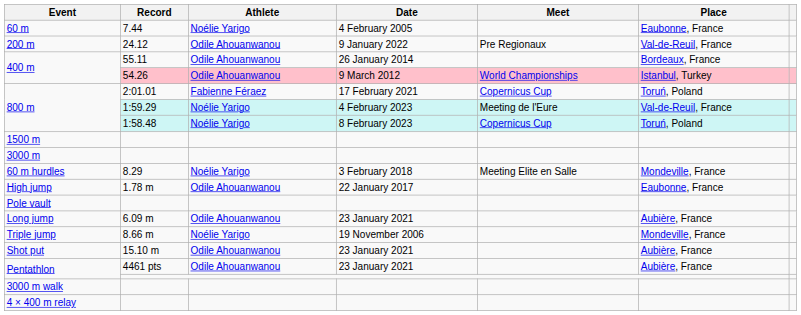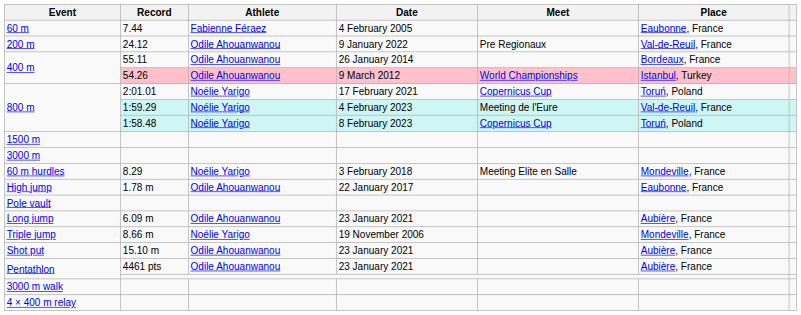 <table class="wikitable" style="font-size:95%; width: 95%;">
 <tr>
 <th>Event</th>
 <th>Record</th>
 <th>Athlete</th>
 <th>Date</th>
 <th>Meet</th>
 <th>Place</th>
 <th></th>
 </tr>
 <tr>
 <td><a href='#'>60 m</a></td>
 <td>7.44</td>
-<td><a href='#'>Noélie Yarigo</a></td>
+<td><a href='#'>Fabienne Féraez</a></td>
 <td>4 February 2005</td>
 <td></td>
 <td><a href='#'>Eaubonne</a>, France</td>
 <td></td>
 </tr>
 <tr>
 <td><a href='#'>200 m</a></td>
 <td>24.12</td>
 <td><a href='#'>Odile Ahouanwanou</a></td>
 <td>9 January 2022</td>
 <td>Pre Regionaux</td>
 <td><a href='#'>Val-de-Reuil</a>, France</td>
 <td></td>
 </tr>
 <tr>
 <td rowspan=2><a href='#'>400 m</a></td>
 <td>55.11</td>
 <td><a href='#'>Odile Ahouanwanou</a></td>
 <td>26 January 2014</td>
 <td></td>
 <td><a href='#'>Bordeaux</a>, France</td>
 <td></td>
 </tr>
 <tr style="background:pink">
 <td>54.26 </td>
 <td><a href='#'>Odile Ahouanwanou</a></td>
 <td>9 March 2012</td>
 <td><a href='#'>World Championships</a></td>
 <td><a href='#'>Istanbul</a>, Turkey</td>
 <td></td>
 </tr>
 <tr>
 <td rowspan=3><a href='#'>800 m</a></td>
 <td>2:01.01</td>
-<td><a href='#'>Fabienne Féraez</a></td>
+<td><a href='#'>Noélie Yarigo</a></td>
 <td>17 February 2021</td>
 <td><a href='#'>Copernicus Cup</a></td>
 <td><a href='#'>Toruń</a>, Poland</td>
 <td></td>
 </tr>
 <tr bgcolor=#CEF6F5>
 <td>1:59.29</td>
 <td><a href='#'>Noélie Yarigo</a></td>
 <td>4 February 2023</td>
 <td>Meeting de l'Eure</td>
 <td><a href='#'>Val-de-Reuil</a>, France</td>
 <td></td>
 </tr>
 <tr bgcolor=#CEF6F5>
 <td>1:58.48</td>
 <td><a href='#'>Noélie Yarigo</a></td>
 <td>8 February 2023</td>
 <td><a href='#'>Copernicus Cup</a></td>
 <td><a href='#'>Toruń</a>, Poland</td>
 <td></td>
 </tr>
 <tr>
 <td><a href='#'>1500 m</a></td>
 <td></td>
 <td></td>
 <td></td>
 <td></td>
 <td></td>
 <td></td>
 </tr>
 <tr>
 <td><a href='#'>3000 m</a></td>
 <td></td>
 <td></td>
 <td></td>
 <td></td>
 <td></td>
 <td></td>
 </tr>
 <tr>
 <td><a href='#'>60 m hurdles</a></td>
 <td>8.29</td>
 <td><a href='#'>Noélie Yarigo</a></td>
 <td>3 February 2018</td>
 <td>Meeting Elite en Salle</td>
 <td><a href='#'>Mondeville</a>, France</td>
 <td></td>
 </tr>
 <tr>
 <td><a href='#'>High jump</a></td>
 <td>1.78 m </td>
 <td><a href='#'>Odile Ahouanwanou</a></td>
 <td>22 January 2017</td>
 <td></td>
 <td><a href='#'>Eaubonne</a>, France</td>
 <td></td>
 </tr>
 <tr>
 <td><a href='#'>Pole vault</a></td>
 <td></td>
 <td></td>
 <td></td>
 <td></td>
 <td></td>
 <td></td>
 </tr>
 <tr>
 <td><a href='#'>Long jump</a></td>
 <td>6.09 m </td>
 <td><a href='#'>Odile Ahouanwanou</a></td>
 <td>23 January 2021</td>
 <td></td>
 <td><a href='#'>Aubière</a>, France</td>
 <td></td>
 </tr>
 <tr>
 <td><a href='#'>Triple jump</a></td>
 <td>8.66 m</td>
 <td><a href='#'>Noélie Yarigo</a></td>
 <td>19 November 2006</td>
 <td></td>
 <td><a href='#'>Mondeville</a>, France</td>
 <td></td>
 </tr>
 <tr>
 <td><a href='#'>Shot put</a></td>
 <td>15.10 m </td>
 <td><a href='#'>Odile Ahouanwanou</a></td>
 <td>23 January 2021</td>
 <td></td>
 <td><a href='#'>Aubière</a>, France</td>
 <td></td>
 </tr>
 <tr>
 <td rowspan=2><a href='#'>Pentathlon</a></td>
 <td>4461 pts</td>
 <td><a href='#'>Odile Ahouanwanou</a></td>
 <td>23 January 2021</td>
 <td></td>
 <td><a href='#'>Aubière</a>, France</td>
 <td></td>
 </tr>
 <tr>
 <td colspan=5></td>
 <td></td>
 </tr>
 <tr>
 <td><a href='#'>3000 m walk</a></td>
 <td></td>
 <td></td>
 <td></td>
 <td></td>
 <td></td>
 <td></td>
 </tr>
 <tr>
 <td><a href='#'>4 × 400 m relay</a></td>
 <td></td>
 <td></td>
 <td></td>
 <td></td>
 <td></td>
 <td></td>
 </tr>
 </table>
